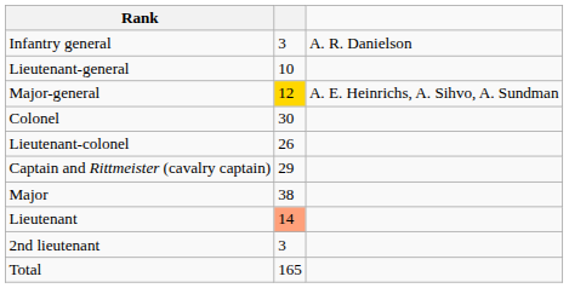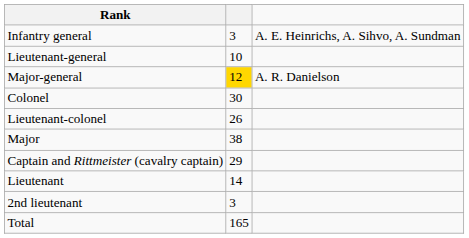 <table class="wikitable">
 <tr>
 <th>Rank</th>
 <th></th>
 </tr>
 <tr>
 <td>Infantry general</td>
 <td>3</td>
-<td>A. R. Danielson</td>
+<td>A. E. Heinrichs, A. Sihvo, A. Sundman</td>
 </tr>
 <tr>
 <td>Lieutenant-general</td>
 <td>10</td>
 <td></td>
 </tr>
 <tr>
 <td>Major-general</td>
 <td style="background: gold;">12</td>
-<td>A. E. Heinrichs, A. Sihvo, A. Sundman</td>
+<td>A. R. Danielson</td>
 </tr>
 <tr>
 <td>Colonel</td>
 <td>30</td>
 <td></td>
 </tr>
 <tr>
 <td>Lieutenant-colonel</td>
 <td>26</td>
 <td></td>
 </tr>
 <tr>
+<td>Major</td>
+<td>38</td>
+<td></td>
+</tr>
+<tr>
 <td>Captain and <em>Rittmeister</em> (cavalry captain)</td>
 <td>29</td>
 <td></td>
 </tr>
 <tr>
-<td>Major</td>
-<td>38</td>
-<td></td>
-</tr>
-<tr>
 <td>Lieutenant</td>
-<td style="background: lightsalmon;">14</td>
+<td>14</td>
 <td></td>
 </tr>
 <tr>
 <td>2nd lieutenant</td>
 <td>3</td>
 <td></td>
 </tr>
 <tr>
 <td>Total</td>
 <td>165</td>
 <td></td>
 </tr>
 </table>
